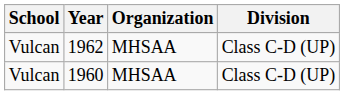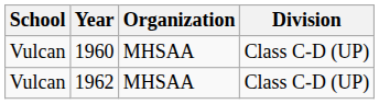 <table class="wikitable">
 <tr>
 <th>School</th>
 <th>Year</th>
 <th>Organization</th>
 <th>Division</th>
 </tr>
 <tr>
 <td>Vulcan</td>
-<td>1962</td>
+<td>1960</td>
 <td>MHSAA</td>
 <td>Class C-D (UP)</td>
 </tr>
 <tr>
 <td>Vulcan</td>
-<td>1960</td>
+<td>1962</td>
 <td>MHSAA</td>
 <td>Class C-D (UP)</td>
 </tr>
 </table>
